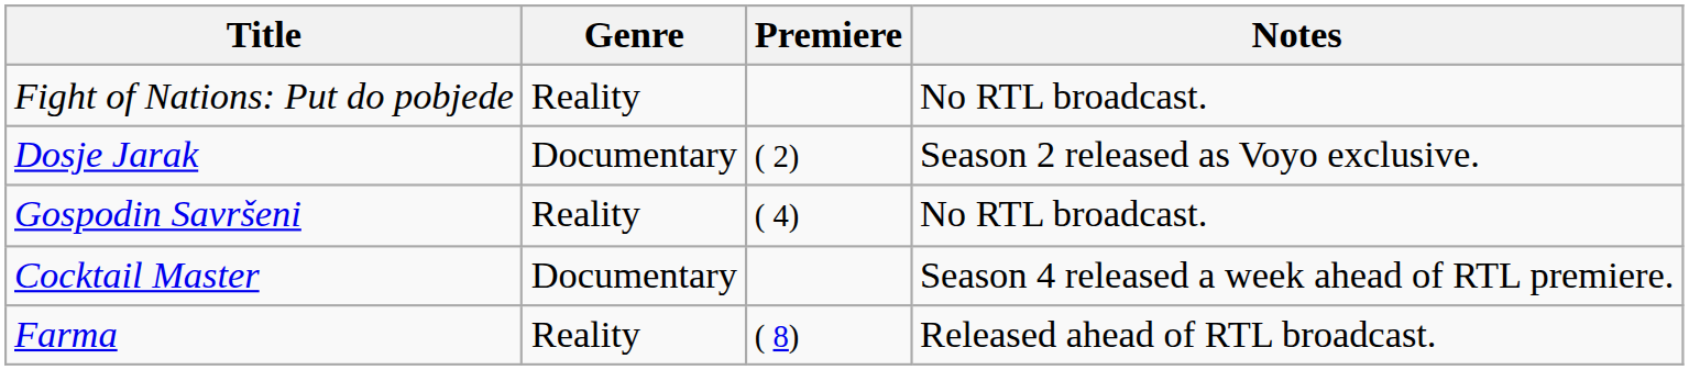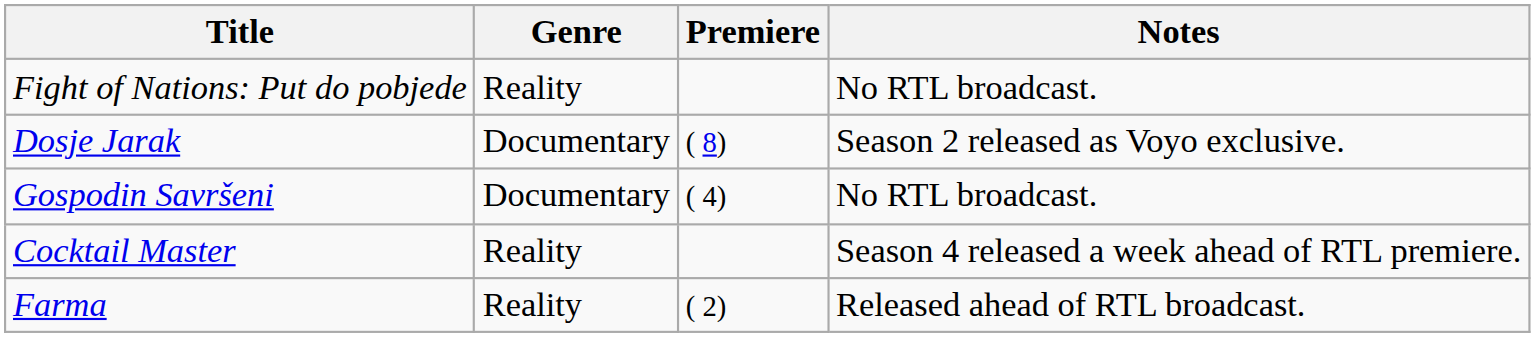 <table class="wikitable plainrowheaders sortable">
 <tr>
 <th scope="col">Title</th>
 <th scope="col">Genre</th>
 <th scope="col">Premiere</th>
 <th scope="col">Notes</th>
 </tr>
 <tr>
 <td><em>Fight of Nations: Put do pobjede</em></td>
 <td>Reality</td>
 <td></td>
 <td>No RTL broadcast.</td>
 </tr>
 <tr>
 <td><em><a href='#'>Dosje Jarak</a></em></td>
 <td>Documentary</td>
-<td> <small>( 2)</small></td>
+<td> <small>( <a href='#'>8</a>)</small></td>
 <td>Season 2 released as Voyo exclusive.</td>
 </tr>
 <tr>
 <td><em><a href='#'>Gospodin Savršeni</a></em></td>
-<td>Reality</td>
+<td>Documentary</td>
 <td> <small>( 4)</small></td>
 <td>No RTL broadcast.</td>
 </tr>
 <tr>
 <td><em><a href='#'>Cocktail Master</a></em></td>
-<td>Documentary</td>
+<td>Reality</td>
 <td></td>
 <td>Season 4 released a week ahead of RTL premiere.</td>
 </tr>
 <tr>
 <td><em><a href='#'>Farma</a></em></td>
 <td>Reality</td>
-<td> <small>( <a href='#'>8</a>)</small></td>
+<td> <small>( 2)</small></td>
 <td>Released ahead of RTL broadcast.</td>
 </tr>
 </table>
